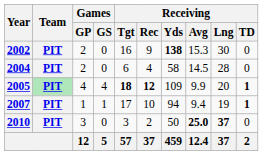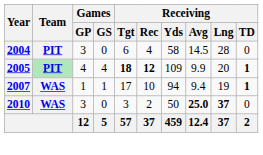 <table class="wikitable" style="text-align:center">
 <tr>
 <th rowspan="2">Year</th>
 <th rowspan="2">Team</th>
 <th colspan="2">Games</th>
 <th colspan="6">Receiving</th>
 </tr>
 <tr>
 <th>GP</th>
 <th>GS</th>
 <th>Tgt</th>
 <th>Rec</th>
 <th>Yds</th>
 <th>Avg</th>
 <th>Lng</th>
 <th>TD</th>
 </tr>
 <tr>
-<th><a href='#'>2002</a></th>
-<th><a href='#'>PIT</a></th>
-<td>2</td>
-<td>0</td>
-<td>16</td>
-<td>9</td>
-<td><strong>138</strong></td>
-<td>15.3</td>
-<td>30</td>
-<td>0</td>
-</tr>
-<tr>
 <th><a href='#'>2004</a></th>
 <th><a href='#'>PIT</a></th>
-<td>2</td>
+<td>3</td>
 <td>0</td>
 <td>6</td>
 <td>4</td>
 <td>58</td>
 <td>14.5</td>
 <td>28</td>
 <td>0</td>
 </tr>
 <tr>
 <th><a href='#'>2005</a></th>
 <th style="background:#afe6ba; width:3em;"><a href='#'>PIT</a></th>
 <td>4</td>
 <td>4</td>
 <td><strong>18</strong></td>
 <td><strong>12</strong></td>
 <td>109</td>
 <td>9.9</td>
 <td>20</td>
 <td><strong>1</strong></td>
 </tr>
 <tr>
 <th><a href='#'>2007</a></th>
-<th><a href='#'>PIT</a></th>
+<th><a href='#'>WAS</a></th>
 <td>1</td>
 <td>1</td>
 <td>17</td>
 <td>10</td>
 <td>94</td>
 <td>9.4</td>
 <td>19</td>
 <td><strong>1</strong></td>
 </tr>
 <tr>
 <th><a href='#'>2010</a></th>
-<th><a href='#'>PIT</a></th>
+<th><a href='#'>WAS</a></th>
 <td>3</td>
 <td>0</td>
 <td>3</td>
 <td>2</td>
 <td>50</td>
 <td><strong>25.0</strong></td>
 <td><strong>37</strong></td>
 <td>0</td>
 </tr>
 <tr>
 <th colspan="2"></th>
 <th>12</th>
 <th>5</th>
 <th>57</th>
 <th>37</th>
 <th>459</th>
 <th>12.4</th>
 <th>37</th>
 <th>2</th>
 </tr>
 </table>
